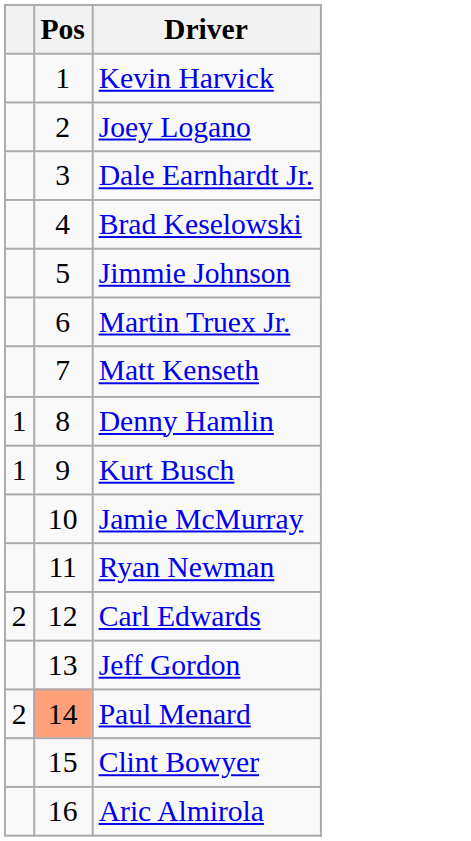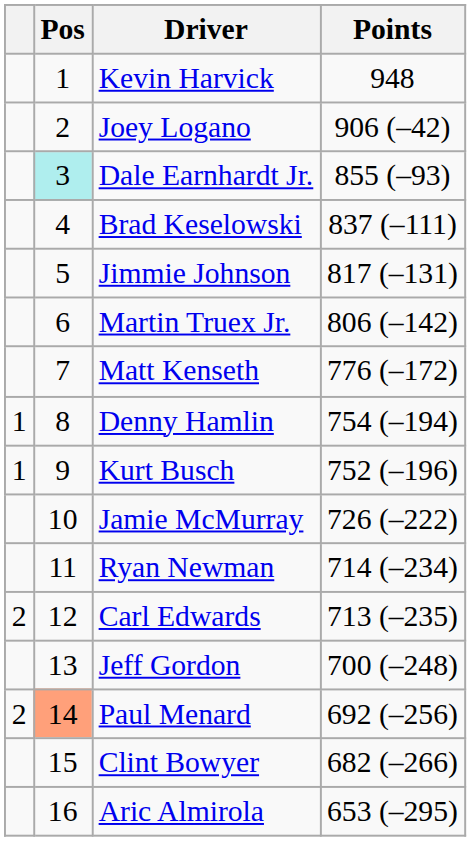 <table class="wikitable" style="font-size: 95%;">
 <tr>
 <th></th>
 <th>Pos</th>
 <th>Driver</th>
+<th>Points</th>
 </tr>
 <tr>
 <td align="left"></td>
 <td style="text-align:center;">1</td>
 <td><a href='#'>Kevin Harvick</a></td>
+<td style="text-align:center;">948</td>
 </tr>
 <tr>
 <td align="left"></td>
 <td style="text-align:center;">2</td>
 <td><a href='#'>Joey Logano</a></td>
+<td style="text-align:center;">906 (–42)</td>
 </tr>
 <tr>
 <td align="left"></td>
-<td style="text-align:center;">3</td>
+<td style="background: paleturquoise; text-align:center;">3</td>
 <td><a href='#'>Dale Earnhardt Jr.</a></td>
+<td style="text-align:center;">855 (–93)</td>
 </tr>
 <tr>
 <td align="left"></td>
 <td style="text-align:center;">4</td>
 <td><a href='#'>Brad Keselowski</a></td>
+<td style="text-align:center;">837 (–111)</td>
 </tr>
 <tr>
 <td align="left"></td>
 <td style="text-align:center;">5</td>
 <td><a href='#'>Jimmie Johnson</a></td>
+<td style="text-align:center;">817 (–131)</td>
 </tr>
 <tr>
 <td align="left"></td>
 <td style="text-align:center;">6</td>
 <td><a href='#'>Martin Truex Jr.</a></td>
+<td style="text-align:center;">806 (–142)</td>
 </tr>
 <tr>
 <td align="left"></td>
 <td style="text-align:center;">7</td>
 <td><a href='#'>Matt Kenseth</a></td>
+<td style="text-align:center;">776 (–172)</td>
 </tr>
 <tr>
 <td align="left"> 1</td>
 <td style="text-align:center;">8</td>
 <td><a href='#'>Denny Hamlin</a></td>
+<td style="text-align:center;">754 (–194)</td>
 </tr>
 <tr>
 <td align="left"> 1</td>
 <td style="text-align:center;">9</td>
 <td><a href='#'>Kurt Busch</a></td>
+<td style="text-align:center;">752 (–196)</td>
 </tr>
 <tr>
 <td align="left"></td>
 <td style="text-align:center;">10</td>
 <td><a href='#'>Jamie McMurray</a></td>
+<td style="text-align:center;">726 (–222)</td>
 </tr>
 <tr>
 <td align="left"></td>
 <td style="text-align:center;">11</td>
 <td><a href='#'>Ryan Newman</a></td>
+<td style="text-align:center;">714 (–234)</td>
 </tr>
 <tr>
 <td align="left"> 2</td>
 <td style="text-align:center;">12</td>
 <td><a href='#'>Carl Edwards</a></td>
+<td style="text-align:center;">713 (–235)</td>
 </tr>
 <tr>
 <td align="left"></td>
 <td style="text-align:center;">13</td>
 <td><a href='#'>Jeff Gordon</a></td>
+<td style="text-align:center;">700 (–248)</td>
 </tr>
 <tr>
 <td align="left"> 2</td>
 <td style="background: lightsalmon; text-align:center;">14</td>
 <td><a href='#'>Paul Menard</a></td>
+<td style="text-align:center;">692 (–256)</td>
 </tr>
 <tr>
 <td align="left"></td>
 <td style="text-align:center;">15</td>
 <td><a href='#'>Clint Bowyer</a></td>
+<td style="text-align:center;">682 (–266)</td>
 </tr>
 <tr>
 <td align="left"></td>
 <td style="text-align:center;">16</td>
 <td><a href='#'>Aric Almirola</a></td>
+<td style="text-align:center;">653 (–295)</td>
 </tr>
 </table>
